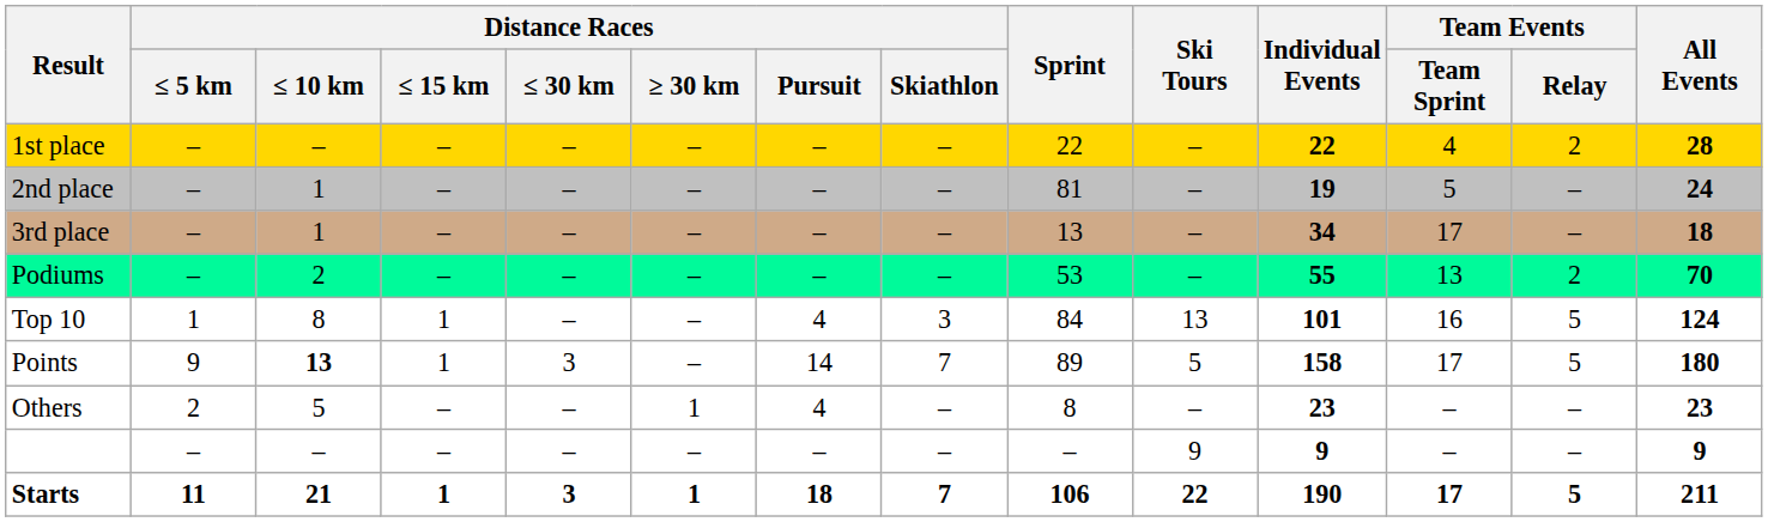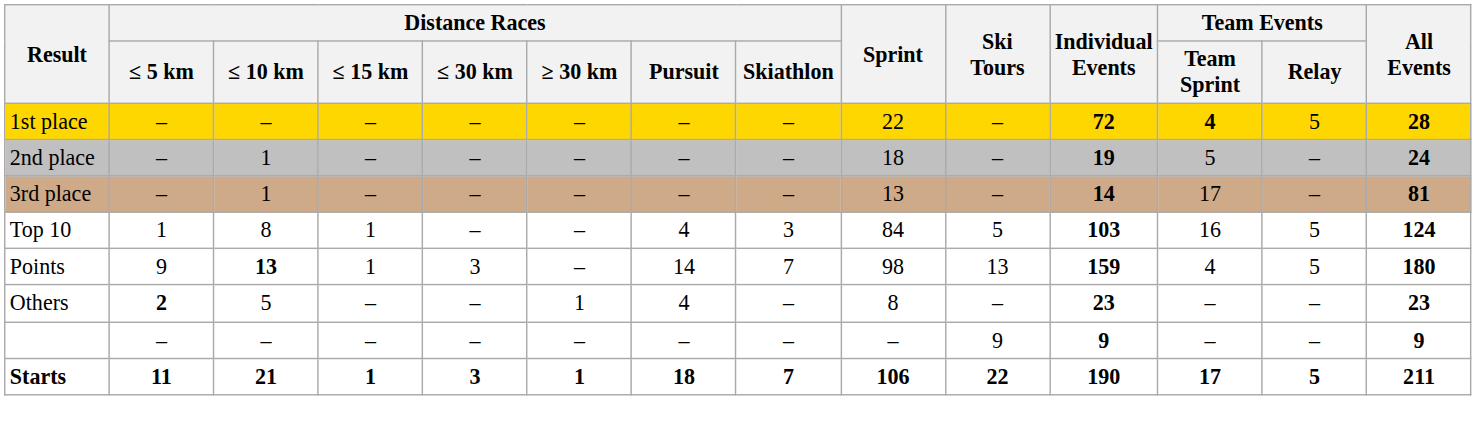 <table class="wikitable" style="font-size:95%; text-align:center; border:grey solid 1px; border-collapse:collapse; background:#ffffff;">
 <tr>
 <th style="width:65px;" rowspan="2">Result</th>
 <th colspan="7">Distance Races</th>
 <th style="width:65px;" rowspan="2">Sprint</th>
 <th style="width:65px;" rowspan="2">Ski<br>Tours</th>
 <th style="width:65px;" rowspan="2">Individual<br>Events</th>
 <th colspan="2">Team Events</th>
 <th style="width:65px;" rowspan="2">All Events</th>
 </tr>
 <tr>
 <th style="width:65px;">≤ 5 km</th>
 <th style="width:65px;">≤ 10 km</th>
 <th style="width:65px;">≤ 15 km</th>
 <th style="width:65px;">≤ 30 km</th>
 <th style="width:65px;">≥ 30 km</th>
 <th style="width:65px;">Pursuit</th>
 <th style="width:65px;">Skiathlon</th>
 <th style="width:65px;">Team Sprint</th>
 <th style="width:65px;">Relay</th>
 </tr>
 <tr bgcolor=gold>
 <td align=left>1st place</td>
 <td>–</td>
 <td>–</td>
 <td>–</td>
 <td>–</td>
 <td>–</td>
 <td>–</td>
 <td>–</td>
 <td>22</td>
 <td>–</td>
-<td><strong>22</strong></td>
-<td>4</td>
-<td>2</td>
+<td><strong>72</strong></td>
+<td><strong>4</strong></td>
+<td>5</td>
 <td><strong>28</strong></td>
 </tr>
 <tr bgcolor=silver>
 <td align=left>2nd place</td>
 <td>–</td>
 <td>1</td>
 <td>–</td>
 <td>–</td>
 <td>–</td>
 <td>–</td>
 <td>–</td>
-<td>81</td>
+<td>18</td>
 <td>–</td>
 <td><strong>19</strong></td>
 <td>5</td>
 <td>–</td>
 <td><strong>24</strong></td>
 </tr>
 <tr bgcolor="#CFAA88">
 <td align=left>3rd place</td>
 <td>–</td>
 <td>1</td>
 <td>–</td>
 <td>–</td>
 <td>–</td>
 <td>–</td>
 <td>–</td>
 <td>13</td>
 <td>–</td>
-<td><strong>34</strong></td>
+<td><strong>14</strong></td>
 <td>17</td>
 <td>–</td>
-<td><strong>18</strong></td>
-</tr>
-<tr style="background:#00FA9A;">
-<td align=left>Podiums</td>
-<td>–</td>
-<td>2</td>
-<td>–</td>
-<td>–</td>
-<td>–</td>
-<td>–</td>
-<td>–</td>
-<td>53</td>
-<td>–</td>
-<td><strong>55</strong></td>
-<td>13</td>
-<td>2</td>
-<td><strong>70</strong></td>
+<td><strong>81</strong></td>
 </tr>
 <tr>
 <td align=left>Top 10</td>
 <td>1</td>
 <td>8</td>
 <td>1</td>
 <td>–</td>
 <td>–</td>
 <td>4</td>
 <td>3</td>
 <td>84</td>
-<td>13</td>
-<td><strong>101</strong></td>
+<td>5</td>
+<td><strong>103</strong></td>
 <td>16</td>
 <td>5</td>
 <td><strong>124</strong></td>
 </tr>
 <tr>
 <td align=left>Points</td>
 <td>9</td>
 <td><strong>13</strong></td>
 <td>1</td>
 <td>3</td>
 <td>–</td>
 <td>14</td>
 <td>7</td>
-<td>89</td>
-<td>5</td>
-<td><strong>158</strong></td>
-<td>17</td>
+<td>98</td>
+<td>13</td>
+<td><strong>159</strong></td>
+<td>4</td>
 <td>5</td>
 <td><strong>180</strong></td>
 </tr>
 <tr>
 <td align=left>Others</td>
-<td>2</td>
+<td><strong>2</strong></td>
 <td>5</td>
 <td>–</td>
 <td>–</td>
 <td>1</td>
 <td>4</td>
 <td>–</td>
 <td>8</td>
 <td>–</td>
 <td><strong>23</strong></td>
 <td>–</td>
 <td>–</td>
 <td><strong>23</strong></td>
 </tr>
 <tr>
 <td align=left></td>
 <td>–</td>
 <td>–</td>
 <td>–</td>
 <td>–</td>
 <td>–</td>
 <td>–</td>
 <td>–</td>
 <td>–</td>
 <td>9</td>
 <td><strong>9</strong></td>
 <td>–</td>
 <td>–</td>
 <td><strong>9</strong></td>
 </tr>
 <tr>
 <td align=left><strong>Starts</strong></td>
 <td><strong>11</strong></td>
 <td><strong>21</strong></td>
 <td><strong>1</strong></td>
 <td><strong>3</strong></td>
 <td><strong>1</strong></td>
 <td><strong>18</strong></td>
 <td><strong>7</strong></td>
 <td><strong>106</strong></td>
 <td><strong>22</strong></td>
 <td><strong>190</strong></td>
 <td><strong>17</strong></td>
 <td><strong>5</strong></td>
 <td><strong>211</strong></td>
 </tr>
 </table>
